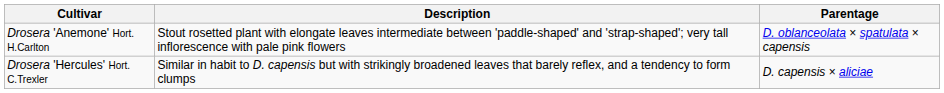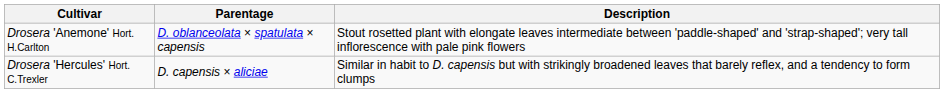 <table border="2" class="wikitable">
 <tr>
 <th>Cultivar</th>
+<th>Parentage</th>
 <th>Description</th>
-<th>Parentage</th>
 </tr>
 <tr>
 <td><em>Drosera</em> 'Anemone' <small>Hort. H.Carlton</small></td>
+<td><em><a href='#'>D. oblanceolata</a></em> × <em><a href='#'>spatulata</a></em> × <em>capensis</em></td>
 <td>Stout rosetted plant with elongate leaves intermediate between 'paddle-shaped' and 'strap-shaped'; very tall inflorescence with pale pink flowers</td>
-<td><em><a href='#'>D. oblanceolata</a></em> × <em><a href='#'>spatulata</a></em> × <em>capensis</em></td>
 </tr>
 <tr>
 <td><em>Drosera</em> 'Hercules' <small>Hort. C.Trexler</small></td>
+<td><em>D. capensis</em> × <em><a href='#'>aliciae</a></em></td>
 <td>Similar in habit to <em>D. capensis</em> but with strikingly broadened leaves that barely reflex, and a tendency to form clumps</td>
-<td><em>D. capensis</em> × <em><a href='#'>aliciae</a></em></td>
 </tr>
 </table>
